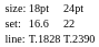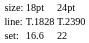 <table style="margin-left:40px;">
 <tr>
 <td>size:</td>
 <td>18pt</td>
 <td>24pt</td>
 </tr>
 <tr>
+<td>line:</td>
+<td>T.1828</td>
+<td>T.2390</td>
+</tr>
+<tr>
 <td>set:</td>
 <td>16.6</td>
 <td>22</td>
 </tr>
-<tr>
-<td>line:</td>
-<td>T.1828</td>
-<td>T.2390</td>
-</tr>
 </table>
